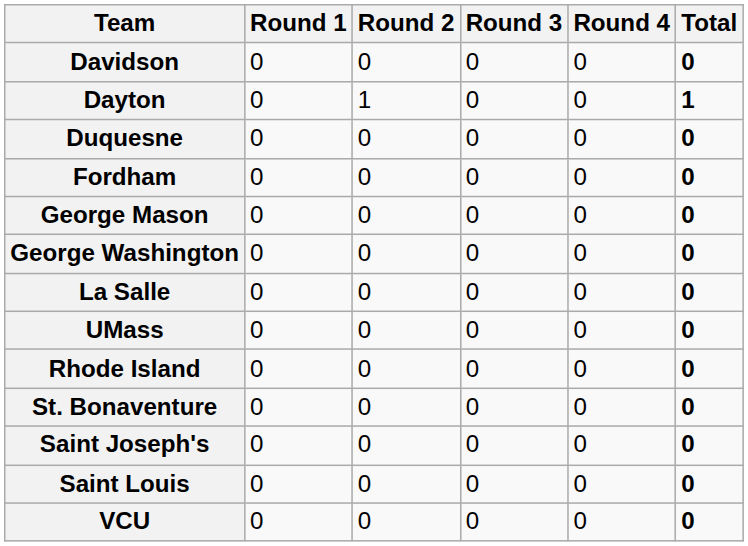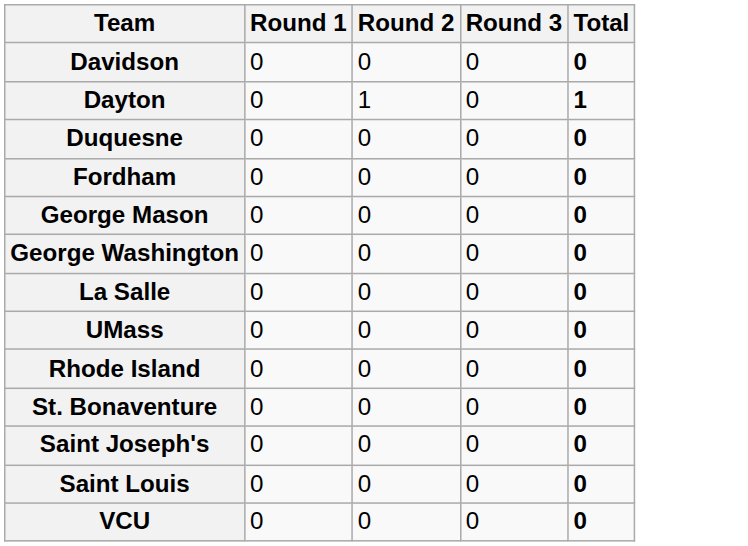 <table class="wikitable sortable">
 <tr>
 <th>Team</th>
 <th>Round 1</th>
 <th>Round 2</th>
 <th>Round 3</th>
-<th>Round 4</th>
 <th>Total</th>
 </tr>
 <tr>
 <th style=>Davidson</th>
-<td>0</td>
 <td>0</td>
 <td>0</td>
 <td>0</td>
 <td><strong>0</strong></td>
 </tr>
 <tr>
 <th style=>Dayton</th>
 <td>0</td>
 <td>1</td>
 <td>0</td>
-<td>0</td>
 <td><strong>1</strong></td>
 </tr>
 <tr>
 <th style=>Duquesne</th>
-<td>0</td>
 <td>0</td>
 <td>0</td>
 <td>0</td>
 <td><strong>0</strong></td>
 </tr>
 <tr>
 <th style=>Fordham</th>
 <td>0</td>
 <td>0</td>
 <td>0</td>
-<td>0</td>
 <td><strong>0</strong></td>
 </tr>
 <tr>
 <th style=>George Mason</th>
-<td>0</td>
 <td>0</td>
 <td>0</td>
 <td>0</td>
 <td><strong>0</strong></td>
 </tr>
 <tr>
 <th style=>George Washington</th>
 <td>0</td>
 <td>0</td>
 <td>0</td>
-<td>0</td>
 <td><strong>0</strong></td>
 </tr>
 <tr>
 <th style=>La Salle</th>
-<td>0</td>
 <td>0</td>
 <td>0</td>
 <td>0</td>
 <td><strong>0</strong></td>
 </tr>
 <tr>
 <th style=>UMass</th>
 <td>0</td>
 <td>0</td>
 <td>0</td>
-<td>0</td>
 <td><strong>0</strong></td>
 </tr>
 <tr>
 <th style=>Rhode Island</th>
-<td>0</td>
 <td>0</td>
 <td>0</td>
 <td>0</td>
 <td><strong>0</strong></td>
 </tr>
 <tr>
 <th style=>St. Bonaventure</th>
 <td>0</td>
 <td>0</td>
 <td>0</td>
-<td>0</td>
 <td><strong>0</strong></td>
 </tr>
 <tr>
 <th style=>Saint Joseph's</th>
-<td>0</td>
 <td>0</td>
 <td>0</td>
 <td>0</td>
 <td><strong>0</strong></td>
 </tr>
 <tr>
 <th style=>Saint Louis</th>
 <td>0</td>
 <td>0</td>
 <td>0</td>
-<td>0</td>
 <td><strong>0</strong></td>
 </tr>
 <tr>
 <th style=>VCU</th>
 <td>0</td>
 <td>0</td>
 <td>0</td>
-<td>0</td>
 <td><strong>0</strong></td>
 </tr>
 </table>
